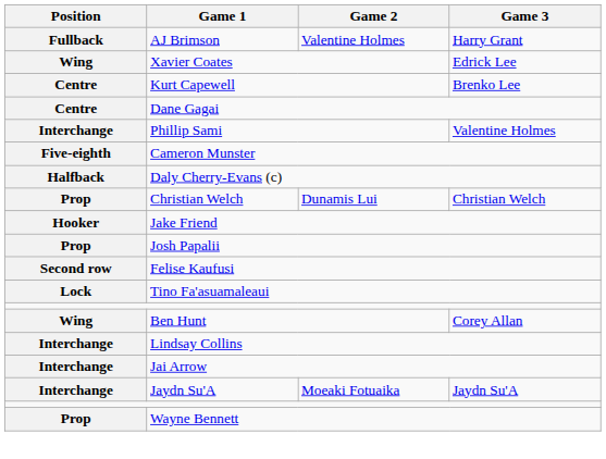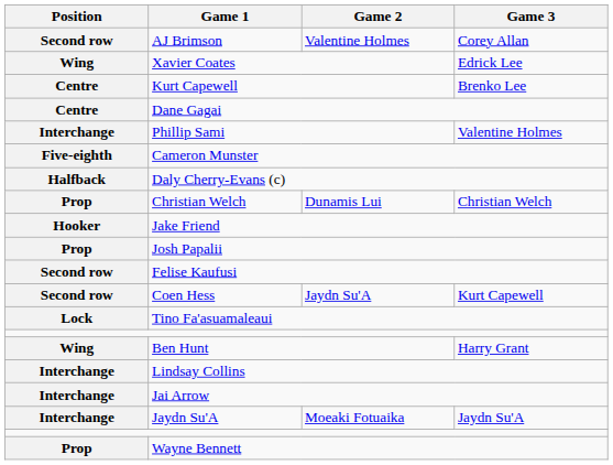 <table class="wikitable">
 <tr>
 <th style="width:150px;">Position</th>
 <th style="width:160px;">Game 1</th>
 <th style="width:160px;">Game 2</th>
 <th style="width:160px;">Game 3</th>
 </tr>
 <tr>
-<th>Fullback</th>
+<th>Second row</th>
 <td colspan="1"> <a href='#'>AJ Brimson</a></td>
 <td colspan="1"> <a href='#'>Valentine Holmes</a></td>
-<td colspan="1"> <a href='#'>Harry Grant</a></td>
+<td colspan="1"> <a href='#'>Corey Allan</a></td>
 </tr>
 <tr>
 <th>Wing</th>
 <td colspan="2"> <a href='#'>Xavier Coates</a></td>
 <td colspan="1"> <a href='#'>Edrick Lee</a></td>
 </tr>
 <tr>
 <th>Centre</th>
 <td colspan="2"> <a href='#'>Kurt Capewell</a></td>
 <td colspan="1"> <a href='#'>Brenko Lee</a></td>
 </tr>
 <tr>
 <th>Centre</th>
 <td colspan="3"> <a href='#'>Dane Gagai</a></td>
 </tr>
 <tr>
 <th>Interchange</th>
 <td colspan="2"> <a href='#'>Phillip Sami</a></td>
 <td colspan="1"> <a href='#'>Valentine Holmes</a></td>
 </tr>
 <tr>
 <th>Five-eighth</th>
 <td colspan="3"> <a href='#'>Cameron Munster</a></td>
 </tr>
 <tr>
 <th>Halfback</th>
 <td colspan="3"> <a href='#'>Daly Cherry-Evans</a> (c)</td>
 </tr>
 <tr>
 <th>Prop</th>
 <td colspan="1"> <a href='#'>Christian Welch</a></td>
 <td colspan="1"> <a href='#'>Dunamis Lui</a></td>
 <td colspan="1"> <a href='#'>Christian Welch</a></td>
 </tr>
 <tr>
 <th>Hooker</th>
 <td colspan="3"> <a href='#'>Jake Friend</a></td>
 </tr>
 <tr>
 <th>Prop</th>
 <td colspan="3"> <a href='#'>Josh Papalii</a></td>
 </tr>
 <tr>
 <th>Second row</th>
 <td colspan="3"> <a href='#'>Felise Kaufusi</a></td>
 </tr>
 <tr>
+<th>Second row</th>
+<td colspan="1"> <a href='#'>Coen Hess</a></td>
+<td colspan="1"> <a href='#'>Jaydn Su'A</a></td>
+<td colspan="1"> <a href='#'>Kurt Capewell</a></td>
+</tr>
+<tr>
 <th>Lock</th>
 <td colspan="3"> <a href='#'>Tino Fa'asuamaleaui</a></td>
 </tr>
 <tr>
 <td colspan="4"></td>
 </tr>
 <tr>
 <th>Wing</th>
 <td colspan="2"> <a href='#'>Ben Hunt</a></td>
-<td colspan="1"> <a href='#'>Corey Allan</a></td>
+<td colspan="1"> <a href='#'>Harry Grant</a></td>
 </tr>
 <tr>
 <th>Interchange</th>
 <td colspan="3"> <a href='#'>Lindsay Collins</a></td>
 </tr>
 <tr>
 <th>Interchange</th>
 <td colspan="3"> <a href='#'>Jai Arrow</a></td>
 </tr>
 <tr>
 <th>Interchange</th>
 <td colspan="1"> <a href='#'>Jaydn Su'A</a></td>
 <td colspan="1"> <a href='#'>Moeaki Fotuaika</a></td>
 <td colspan="1"> <a href='#'>Jaydn Su'A</a></td>
 </tr>
 <tr>
 <td colspan="4"></td>
 </tr>
 <tr>
 <th>Prop</th>
 <td colspan="3"> <a href='#'>Wayne Bennett</a></td>
 </tr>
 </table>
